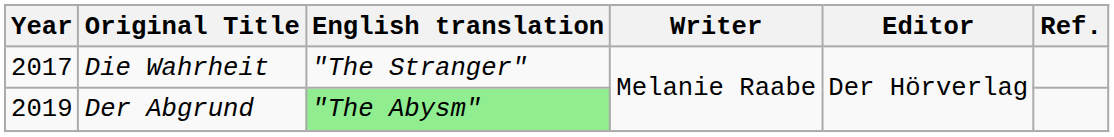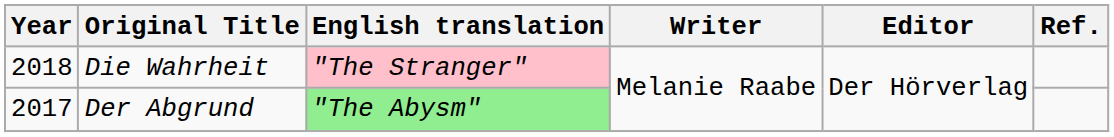 <table class="wikitable">
 <tr>
 <th>Year</th>
 <th>Original Title</th>
 <th>English translation</th>
 <th>Writer</th>
 <th>Editor</th>
 <th>Ref.</th>
 </tr>
 <tr>
-<td rowspan="1">2017</td>
+<td rowspan="1">2018</td>
 <td><em>Die Wahrheit</em></td>
-<td><em>"The Stranger"</em></td>
+<td style="background: pink;"><em>"The Stranger"</em></td>
 <td rowspan="2">Melanie Raabe</td>
 <td rowspan="2">Der Hörverlag</td>
 <td></td>
 </tr>
 <tr>
-<td rowspan="1">2019</td>
+<td rowspan="1">2017</td>
 <td><em>Der Abgrund</em></td>
 <td style="background: lightgreen;"><em>"The Abysm"</em></td>
 <td></td>
 </tr>
 </table>
